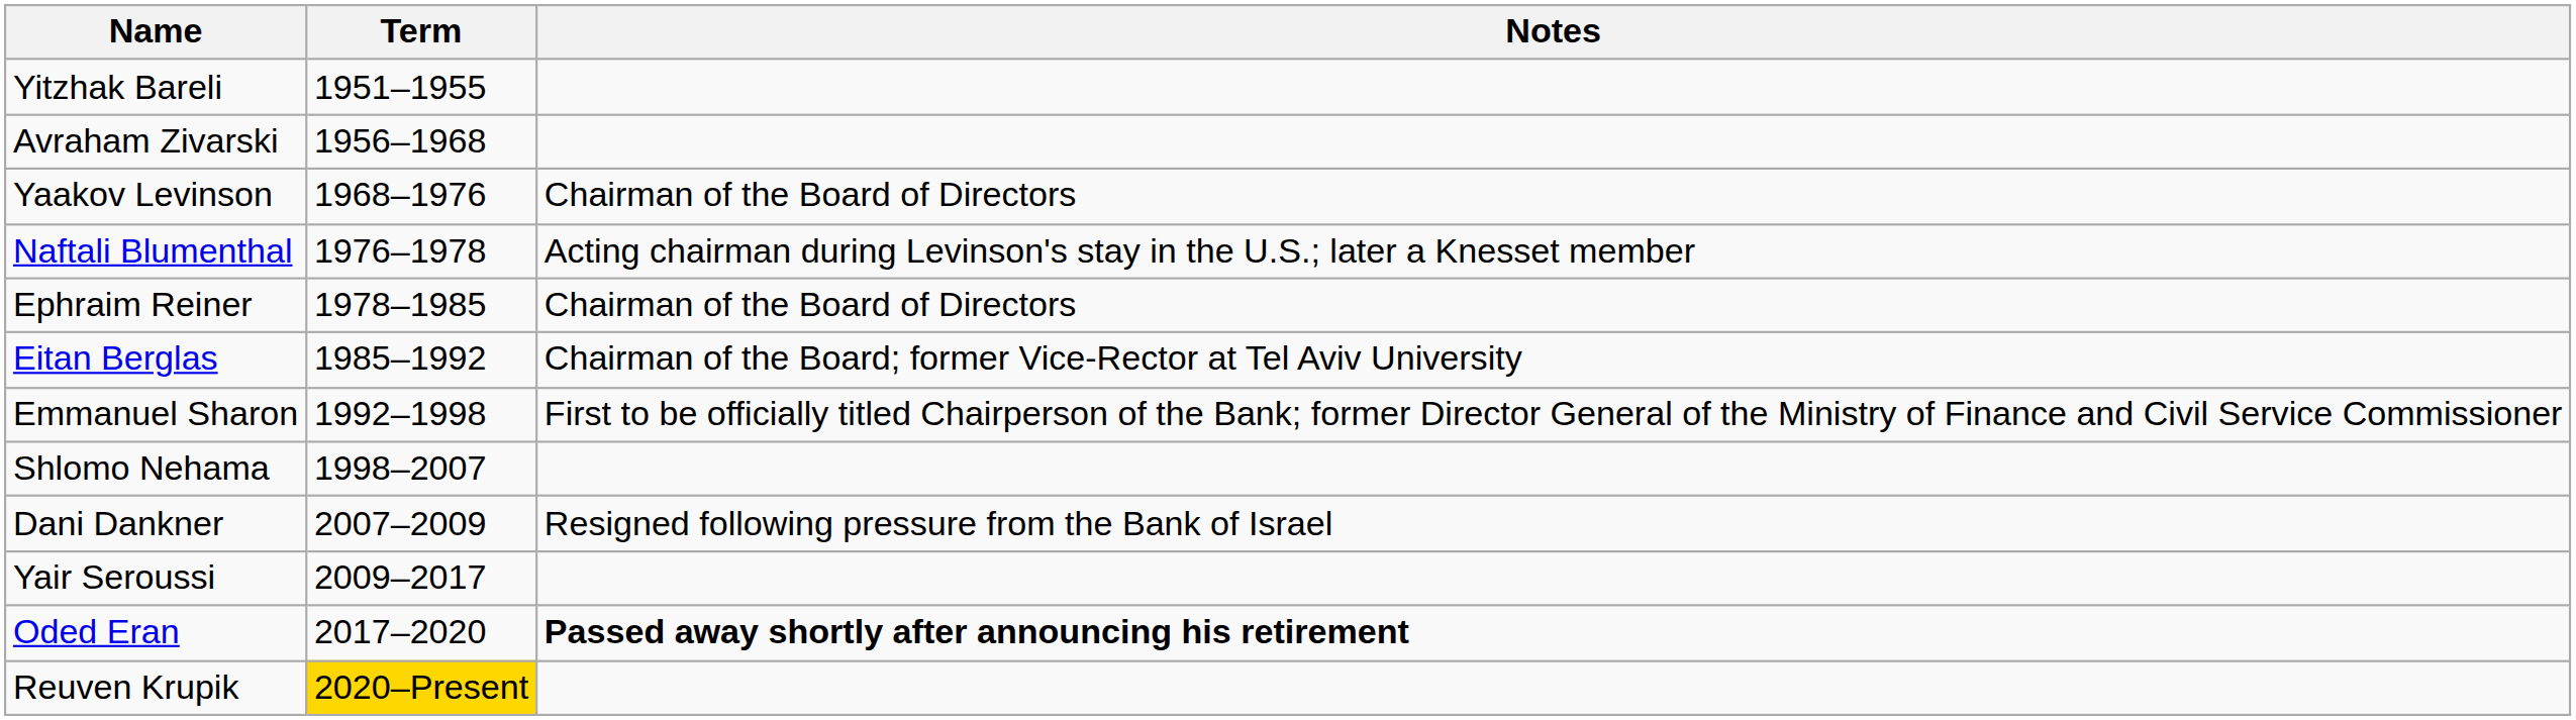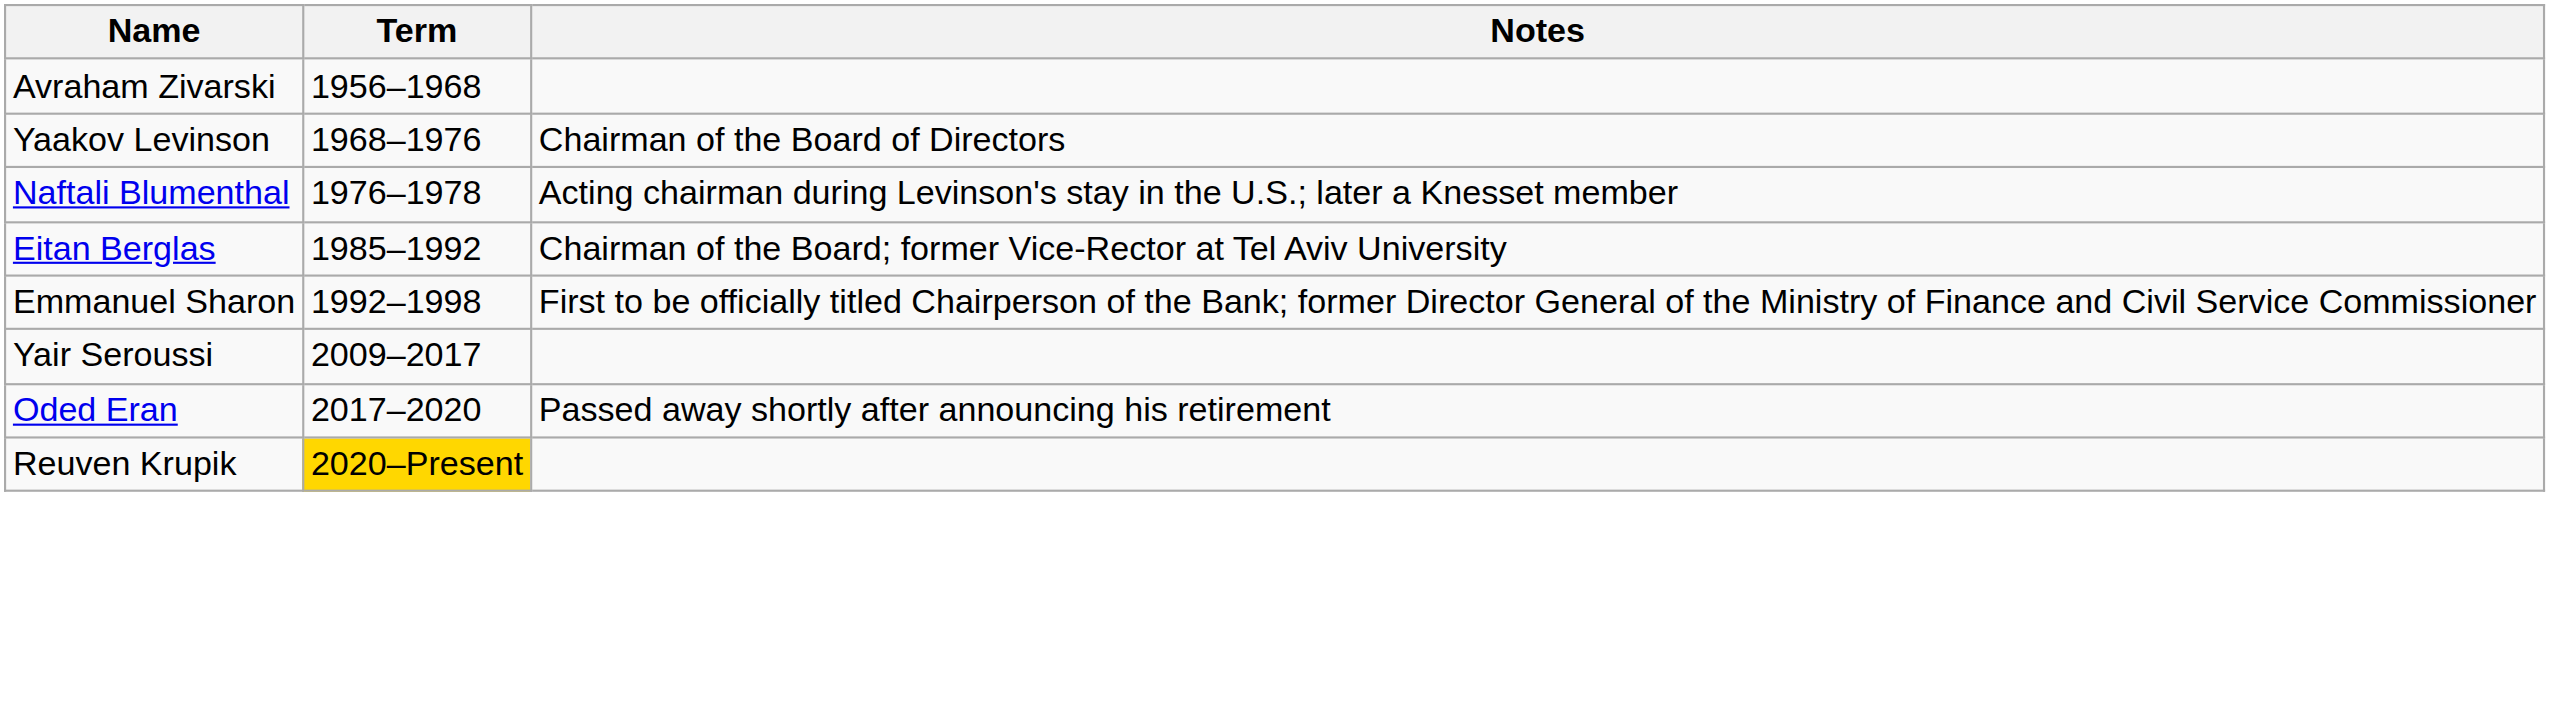 <table class="wikitable">
 <tr>
 <th>Name</th>
 <th>Term</th>
 <th>Notes</th>
-</tr>
-<tr>
-<td>Yitzhak Bareli</td>
-<td>1951–1955</td>
-<td></td>
 </tr>
 <tr>
 <td>Avraham Zivarski</td>
 <td>1956–1968</td>
 <td></td>
 </tr>
 <tr>
 <td>Yaakov Levinson</td>
 <td>1968–1976</td>
 <td>Chairman of the Board of Directors</td>
 </tr>
 <tr>
 <td><a href='#'>Naftali Blumenthal</a></td>
 <td>1976–1978</td>
 <td>Acting chairman during Levinson's stay in the U.S.; later a Knesset member</td>
 </tr>
 <tr>
-<td>Ephraim Reiner</td>
-<td>1978–1985</td>
-<td>Chairman of the Board of Directors</td>
-</tr>
-<tr>
 <td><a href='#'>Eitan Berglas</a></td>
 <td>1985–1992</td>
 <td>Chairman of the Board; former Vice-Rector at Tel Aviv University</td>
 </tr>
 <tr>
 <td>Emmanuel Sharon</td>
 <td>1992–1998</td>
 <td>First to be officially titled Chairperson of the Bank; former Director General of the Ministry of Finance and Civil Service Commissioner</td>
 </tr>
 <tr>
-<td>Shlomo Nehama</td>
-<td>1998–2007</td>
-<td></td>
-</tr>
-<tr>
-<td>Dani Dankner</td>
-<td>2007–2009</td>
-<td>Resigned following pressure from the Bank of Israel</td>
-</tr>
-<tr>
 <td>Yair Seroussi</td>
 <td>2009–2017</td>
 <td></td>
 </tr>
 <tr>
 <td><a href='#'>Oded Eran</a></td>
 <td>2017–2020</td>
-<td><strong>Passed away shortly after announcing his retirement</strong></td>
+<td>Passed away shortly after announcing his retirement</td>
 </tr>
 <tr>
 <td>Reuven Krupik</td>
 <td style="background: gold;">2020–Present</td>
 <td></td>
 </tr>
 </table>
